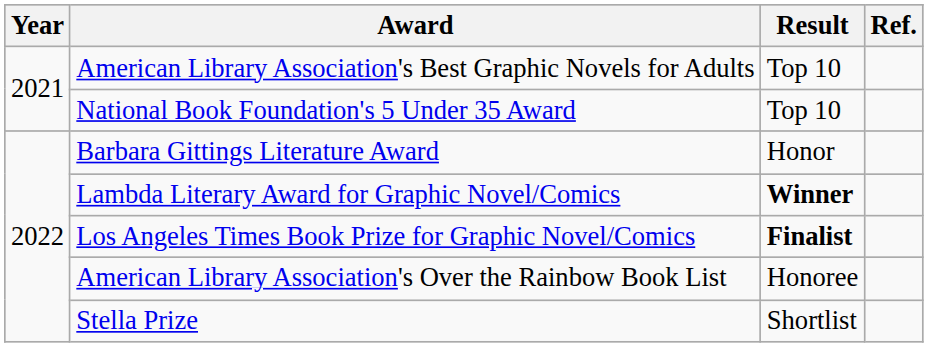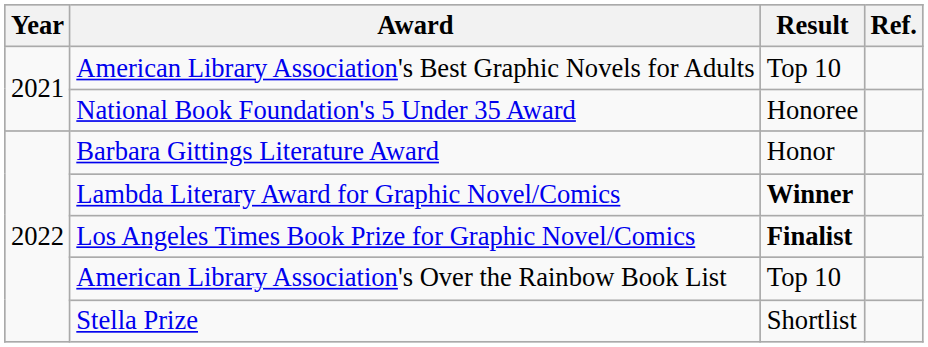 <table class="wikitable sortable">
 <tr>
 <th>Year</th>
 <th>Award</th>
 <th>Result</th>
 <th>Ref.</th>
 </tr>
 <tr>
 <td rowspan="2">2021</td>
 <td><a href='#'>American Library Association</a>'s Best Graphic Novels for Adults</td>
 <td>Top 10</td>
 <td></td>
 </tr>
 <tr>
 <td><a href='#'>National Book Foundation's 5 Under 35 Award</a></td>
-<td>Top 10</td>
+<td>Honoree</td>
 <td></td>
 </tr>
 <tr>
 <td rowspan="5">2022</td>
 <td><a href='#'>Barbara Gittings Literature Award</a></td>
 <td>Honor</td>
 <td></td>
 </tr>
 <tr>
 <td><a href='#'>Lambda Literary Award for Graphic Novel/Comics</a></td>
 <td><strong>Winner</strong></td>
 <td></td>
 </tr>
 <tr>
 <td><a href='#'>Los Angeles Times Book Prize for Graphic Novel/Comics</a></td>
 <td><strong>Finalist</strong></td>
 <td></td>
 </tr>
 <tr>
 <td><a href='#'>American Library Association</a>'s Over the Rainbow Book List</td>
-<td>Honoree</td>
+<td>Top 10</td>
 <td></td>
 </tr>
 <tr>
 <td><a href='#'>Stella Prize</a></td>
 <td>Shortlist</td>
 <td></td>
 </tr>
 </table>
